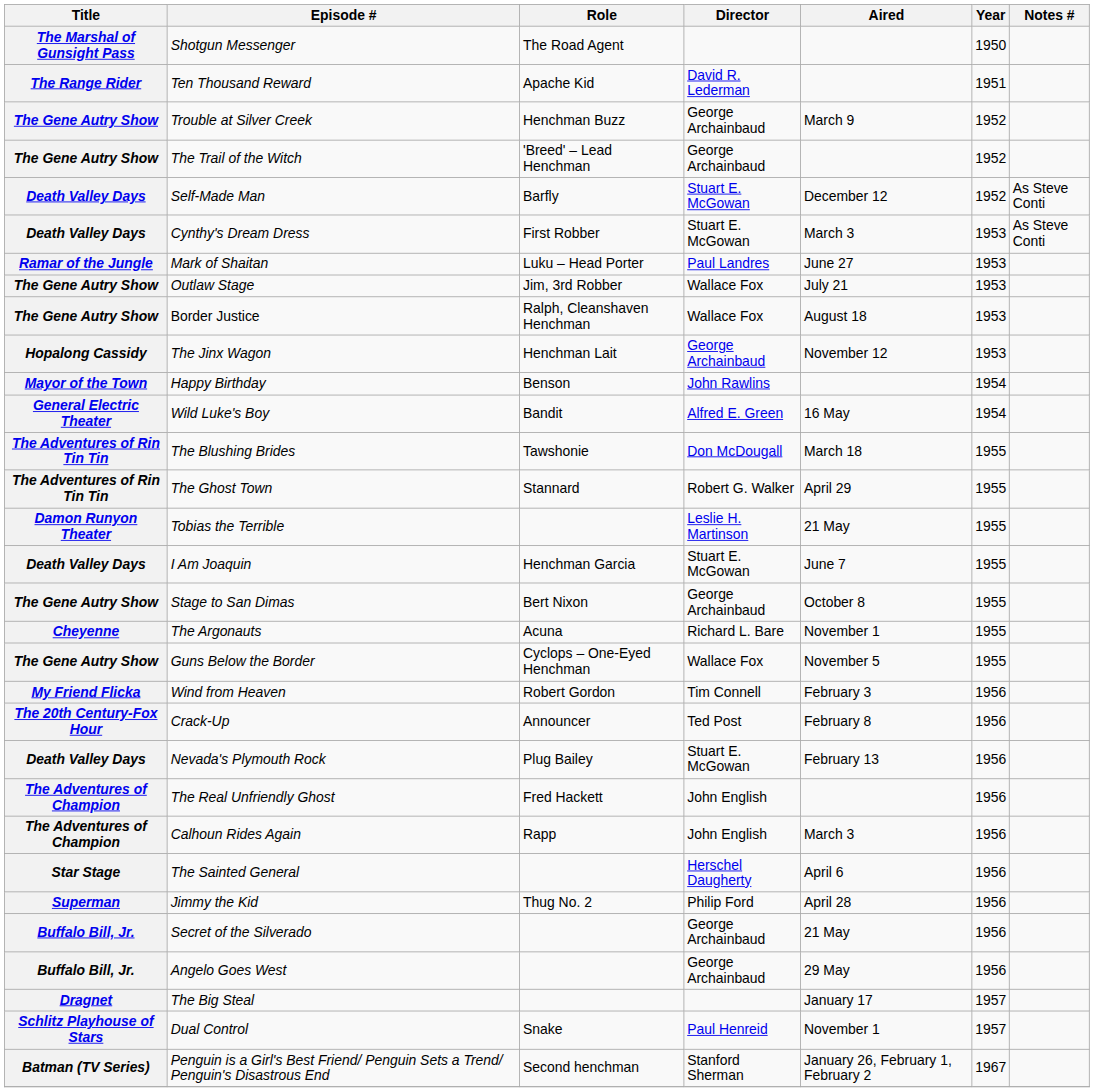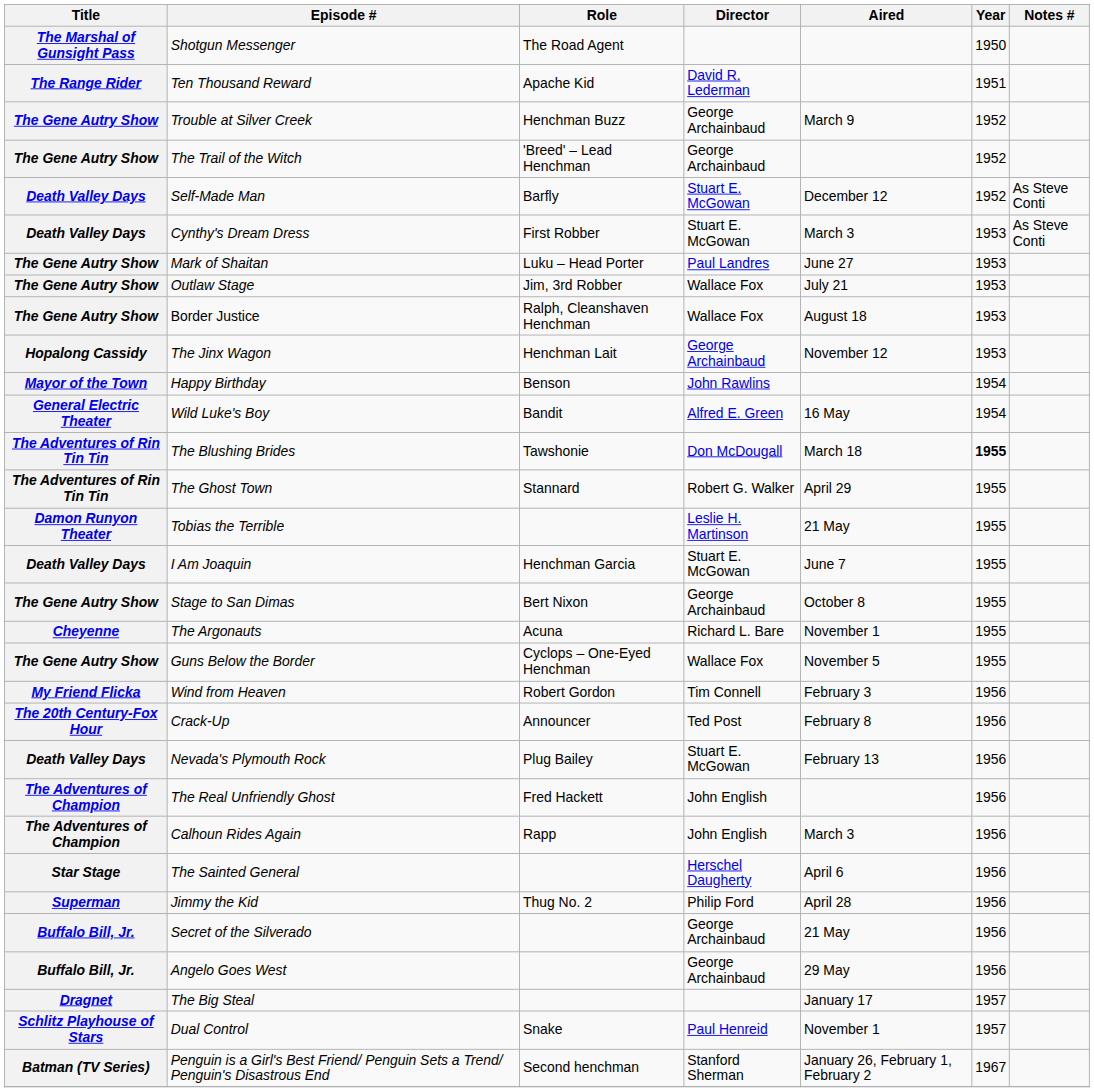 <table class="wikitable plainrowheaders sortable">
 <tr>
 <th scope="col">Title</th>
 <th scope="col" class="unsortable">Episode #</th>
 <th scope="col">Role</th>
 <th scope="col">Director</th>
 <th scope="col">Aired</th>
 <th scope="col">Year</th>
 <th scope="col" class="unsortable">Notes #</th>
 </tr>
 <tr>
 <th scope="row"><em><a href='#'>The Marshal of Gunsight Pass</a></em></th>
 <td><em>Shotgun Messenger</em></td>
 <td>The Road Agent</td>
 <td></td>
 <td></td>
 <td>1950</td>
 <td></td>
 </tr>
 <tr>
 <th scope="row"><em><a href='#'>The Range Rider</a></em></th>
 <td><em>Ten Thousand Reward</em></td>
 <td>Apache Kid</td>
 <td><a href='#'>David R. Lederman</a></td>
 <td></td>
 <td>1951</td>
 <td></td>
 </tr>
 <tr>
 <th scope="row"><em><a href='#'>The Gene Autry Show</a></em></th>
 <td><em>Trouble at Silver Creek</em></td>
 <td>Henchman Buzz</td>
 <td>George Archainbaud</td>
 <td>March 9</td>
 <td>1952</td>
 <td></td>
 </tr>
 <tr>
 <th scope="row"><em>The Gene Autry Show</em></th>
 <td><em>The Trail of the Witch</em></td>
 <td>'Breed' – Lead Henchman</td>
 <td>George Archainbaud</td>
 <td></td>
 <td>1952</td>
 <td></td>
 </tr>
 <tr>
 <th scope="row"><em><a href='#'>Death Valley Days</a></em></th>
 <td><em>Self-Made Man</em></td>
 <td>Barfly</td>
 <td><a href='#'>Stuart E. McGowan</a></td>
 <td>December 12</td>
 <td>1952</td>
 <td>As Steve Conti</td>
 </tr>
 <tr>
 <th scope="row"><em>Death Valley Days</em></th>
 <td><em>Cynthy's Dream Dress</em></td>
 <td>First Robber</td>
 <td>Stuart E. McGowan</td>
 <td>March 3</td>
 <td>1953</td>
 <td>As Steve Conti</td>
 </tr>
 <tr>
-<th scope="row"><em><a href='#'>Ramar of the Jungle</a></em></th>
+<th scope="row"><em>The Gene Autry Show</em></th>
 <td><em>Mark of Shaitan</em></td>
 <td>Luku – Head Porter</td>
 <td><a href='#'>Paul Landres</a></td>
 <td>June 27</td>
 <td>1953</td>
 <td></td>
 </tr>
 <tr>
 <th scope="row"><em>The Gene Autry Show</em></th>
 <td><em> Outlaw Stage</em></td>
 <td>Jim, 3rd Robber</td>
 <td>Wallace Fox</td>
 <td>July 21</td>
 <td>1953</td>
 <td></td>
 </tr>
 <tr>
 <th scope="row"><em>The Gene Autry Show</em></th>
 <td>Border Justice</td>
 <td>Ralph, Cleanshaven Henchman</td>
 <td>Wallace Fox</td>
 <td>August 18</td>
 <td>1953</td>
 <td></td>
 </tr>
 <tr>
 <th scope="row"><em>Hopalong Cassidy</em></th>
 <td><em>The Jinx Wagon</em></td>
 <td>Henchman Lait</td>
 <td><a href='#'>George Archainbaud</a></td>
 <td>November 12</td>
 <td>1953</td>
 <td></td>
 </tr>
 <tr>
 <th scope="row"><em><a href='#'>Mayor of the Town</a></em></th>
 <td><em>Happy Birthday</em></td>
 <td>Benson</td>
 <td><a href='#'>John Rawlins</a></td>
 <td></td>
 <td>1954</td>
 <td></td>
 </tr>
 <tr>
 <th scope="row"><em><a href='#'>General Electric Theater</a></em></th>
 <td><em>Wild Luke's Boy</em></td>
 <td>Bandit</td>
 <td><a href='#'>Alfred E. Green</a></td>
 <td>16 May</td>
 <td>1954</td>
 <td></td>
 </tr>
 <tr>
 <th scope="row"><em><a href='#'>The Adventures of Rin Tin Tin</a></em></th>
 <td><em>The Blushing Brides</em></td>
 <td>Tawshonie</td>
 <td><a href='#'>Don McDougall</a></td>
 <td>March 18</td>
-<td>1955</td>
+<td><strong>1955</strong></td>
 <td></td>
 </tr>
 <tr>
 <th scope="row"><em>The Adventures of Rin Tin Tin</em></th>
 <td><em>The Ghost Town</em></td>
 <td>Stannard</td>
 <td>Robert G. Walker</td>
 <td>April 29</td>
 <td>1955</td>
 <td></td>
 </tr>
 <tr>
 <th scope="row"><em><a href='#'>Damon Runyon Theater</a></em></th>
 <td><em>Tobias the Terrible</em></td>
 <td></td>
 <td><a href='#'>Leslie H. Martinson</a></td>
 <td>21 May</td>
 <td>1955</td>
 <td></td>
 </tr>
 <tr>
 <th scope="row"><em>Death Valley Days</em></th>
 <td><em>I Am Joaquin</em></td>
 <td>Henchman Garcia</td>
 <td>Stuart E. McGowan</td>
 <td>June 7</td>
 <td>1955</td>
 <td></td>
 </tr>
 <tr>
 <th scope="row"><em>The Gene Autry Show</em></th>
 <td><em>Stage to San Dimas</em></td>
 <td>Bert Nixon</td>
 <td>George Archainbaud</td>
 <td>October 8</td>
 <td>1955</td>
 <td></td>
 </tr>
 <tr>
 <th scope="row"><em><a href='#'>Cheyenne</a></em></th>
 <td><em>The Argonauts</em></td>
 <td>Acuna</td>
 <td>Richard L. Bare</td>
 <td>November 1</td>
 <td>1955</td>
 <td></td>
 </tr>
 <tr>
 <th scope="row"><em>The Gene Autry Show</em></th>
 <td><em>Guns Below the Border</em></td>
 <td>Cyclops – One-Eyed Henchman</td>
 <td>Wallace Fox</td>
 <td>November 5</td>
 <td>1955</td>
 <td></td>
 </tr>
 <tr>
 <th scope="row"><em><a href='#'>My Friend Flicka</a></em></th>
 <td><em>Wind from Heaven</em></td>
 <td>Robert Gordon</td>
 <td>Tim Connell</td>
 <td>February 3</td>
 <td>1956</td>
 <td></td>
 </tr>
 <tr>
 <th scope="row"><em><a href='#'>The 20th Century-Fox Hour</a></em></th>
 <td><em>Crack-Up</em></td>
 <td>Announcer</td>
 <td>Ted Post</td>
 <td>February 8</td>
 <td>1956</td>
 <td></td>
 </tr>
 <tr>
 <th scope="row"><em>Death Valley Days</em></th>
 <td><em>Nevada's Plymouth Rock </em></td>
 <td>Plug Bailey</td>
 <td>Stuart E. McGowan</td>
 <td>February 13</td>
 <td>1956</td>
 <td></td>
 </tr>
 <tr>
 <th scope="row"><em><a href='#'>The Adventures of Champion</a></em></th>
 <td><em>The Real Unfriendly Ghost</em></td>
 <td>Fred Hackett</td>
 <td>John English</td>
 <td></td>
 <td>1956</td>
 <td></td>
 </tr>
 <tr>
 <th scope="row"><em>The Adventures of Champion</em></th>
 <td><em>Calhoun Rides Again</em></td>
 <td>Rapp</td>
 <td>John English</td>
 <td>March 3</td>
 <td>1956</td>
 <td></td>
 </tr>
 <tr>
 <th scope="row"><em>Star Stage</em></th>
 <td><em>The Sainted General</em></td>
 <td></td>
 <td><a href='#'>Herschel Daugherty</a></td>
 <td>April 6</td>
 <td>1956</td>
 <td></td>
 </tr>
 <tr>
 <th scope="row"><em><a href='#'>Superman</a></em></th>
 <td><em>Jimmy the Kid</em></td>
 <td>Thug No. 2</td>
 <td>Philip Ford</td>
 <td>April 28</td>
 <td>1956</td>
 <td></td>
 </tr>
 <tr>
 <th scope="row"><em><a href='#'>Buffalo Bill, Jr.</a></em></th>
 <td><em>Secret of the Silverado </em></td>
 <td></td>
 <td>George Archainbaud</td>
 <td>21 May</td>
 <td>1956</td>
 <td></td>
 </tr>
 <tr>
 <th scope="row"><em>Buffalo Bill, Jr.</em></th>
 <td><em>Angelo Goes West</em></td>
 <td></td>
 <td>George Archainbaud</td>
 <td>29 May</td>
 <td>1956</td>
 <td></td>
 </tr>
 <tr>
 <th scope="row"><em><a href='#'>Dragnet</a></em></th>
 <td><em>The Big Steal</em></td>
 <td></td>
 <td></td>
 <td>January 17</td>
 <td>1957</td>
 <td></td>
 </tr>
 <tr>
 <th scope="row"><em><a href='#'>Schlitz Playhouse of Stars</a></em></th>
 <td><em>Dual Control</em></td>
 <td>Snake</td>
 <td><a href='#'>Paul Henreid</a></td>
 <td>November 1</td>
 <td>1957</td>
 <td></td>
 </tr>
 <tr>
 <th scope="row"><em>Batman (TV Series)</em></th>
 <td><em>Penguin is a Girl's Best Friend/ Penguin Sets a Trend/ Penguin's Disastrous End</em></td>
 <td>Second henchman</td>
 <td>Stanford Sherman</td>
 <td>January 26, February 1, February 2</td>
 <td>1967</td>
 <td></td>
 </tr>
 <tr>
 </tr>
 </table>
